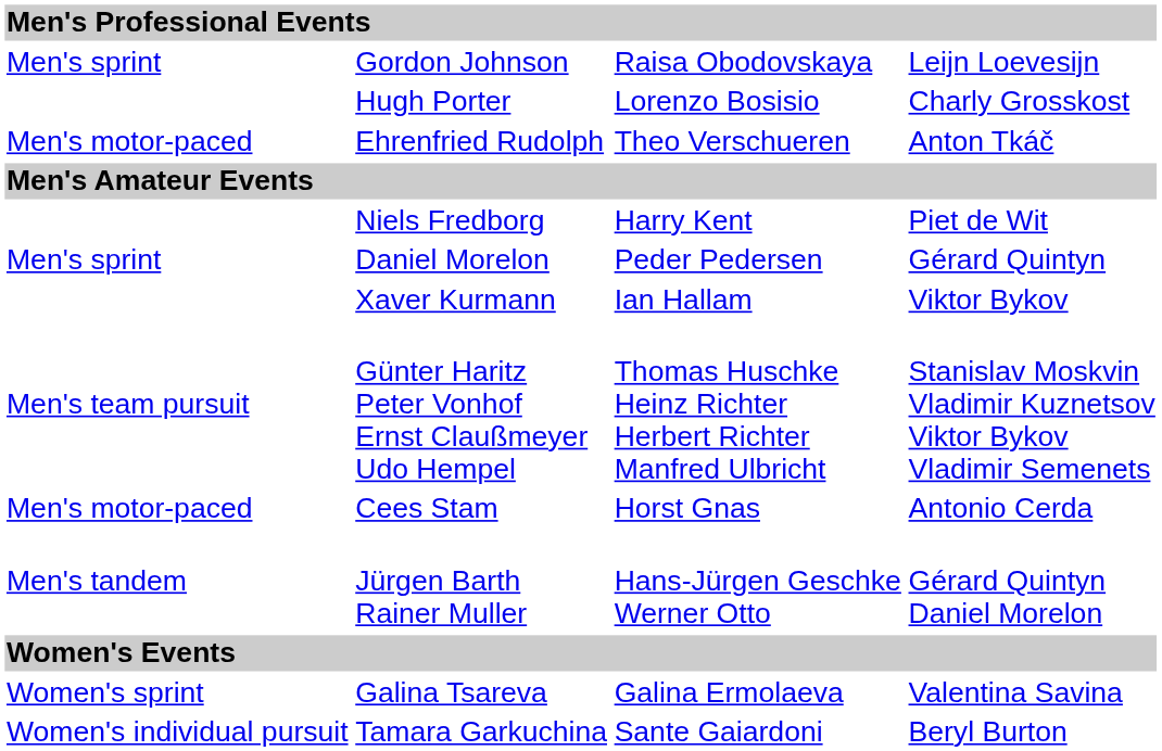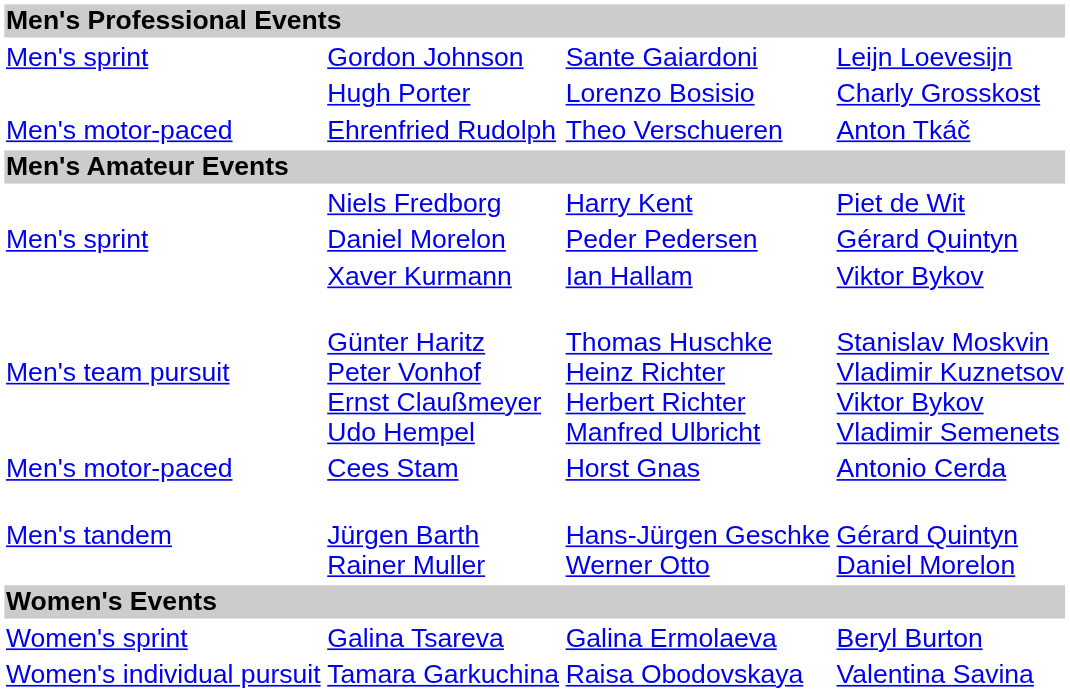 <table>
 <tr style="background:#ccc;">
 <td colspan=7><strong>Men's Professional Events</strong></td>
 </tr>
 <tr>
 <td><a href='#'>Men's sprint</a> <br></td>
 <td><a href='#'>Gordon Johnson</a><br></td>
-<td><a href='#'>Raisa Obodovskaya</a><br></td>
+<td><a href='#'>Sante Gaiardoni</a><br></td>
 <td><a href='#'>Leijn Loevesijn</a><br></td>
 </tr>
 <tr>
 <td><br></td>
 <td><a href='#'>Hugh Porter</a><br></td>
 <td><a href='#'>Lorenzo Bosisio</a><br></td>
 <td><a href='#'>Charly Grosskost</a><br></td>
 </tr>
 <tr>
 <td><a href='#'>Men's motor-paced</a><br></td>
 <td><a href='#'>Ehrenfried Rudolph</a><br></td>
 <td><a href='#'>Theo Verschueren</a><br></td>
 <td><a href='#'>Anton Tkáč</a> <br></td>
 </tr>
 <tr style="background:#ccc;">
 <td colspan=7><strong>Men's Amateur Events</strong></td>
 </tr>
 <tr>
 <td><br></td>
 <td><a href='#'>Niels Fredborg</a><br></td>
 <td><a href='#'>Harry Kent</a><br></td>
 <td><a href='#'>Piet de Wit</a><br></td>
 </tr>
 <tr>
 <td><a href='#'>Men's sprint</a> <br></td>
 <td><a href='#'>Daniel Morelon</a> <br></td>
 <td><a href='#'>Peder Pedersen</a><br></td>
 <td><a href='#'>Gérard Quintyn</a> <br></td>
 </tr>
 <tr>
 <td><br></td>
 <td><a href='#'>Xaver Kurmann</a><br></td>
 <td><a href='#'>Ian Hallam</a><br></td>
 <td><a href='#'>Viktor Bykov</a><br></td>
 </tr>
 <tr>
 <td><a href='#'>Men's team pursuit</a><br></td>
 <td> <br> <a href='#'>Günter Haritz</a><br> <a href='#'>Peter Vonhof</a><br>  <a href='#'>Ernst Claußmeyer</a><br>  <a href='#'>Udo Hempel</a></td>
 <td> <br> <a href='#'>Thomas Huschke</a><br>  <a href='#'>Heinz Richter</a><br>  <a href='#'>Herbert Richter</a><br>  <a href='#'>Manfred Ulbricht</a></td>
 <td> <br> <a href='#'>Stanislav Moskvin</a><br>  <a href='#'>Vladimir Kuznetsov</a><br>  <a href='#'>Viktor Bykov</a><br>  <a href='#'>Vladimir Semenets</a></td>
 </tr>
 <tr>
 <td><a href='#'>Men's motor-paced</a><br></td>
 <td><a href='#'>Cees Stam</a><br></td>
 <td><a href='#'>Horst Gnas</a><br></td>
 <td><a href='#'>Antonio Cerda</a><br></td>
 </tr>
 <tr>
 <td><a href='#'>Men's tandem</a><br></td>
 <td> <br><a href='#'>Jürgen Barth</a><br> <a href='#'>Rainer Muller</a></td>
 <td> <br><a href='#'>Hans-Jürgen Geschke</a><br> <a href='#'>Werner Otto</a></td>
 <td> <br><a href='#'>Gérard Quintyn</a><br> <a href='#'>Daniel Morelon</a></td>
 </tr>
 <tr style="background:#ccc;">
 <td colspan=7><strong>Women's Events</strong></td>
 </tr>
 <tr>
 <td><a href='#'>Women's sprint</a><br></td>
 <td><a href='#'>Galina Tsareva</a><br></td>
 <td><a href='#'>Galina Ermolaeva</a><br></td>
-<td><a href='#'>Valentina Savina</a><br></td>
+<td><a href='#'>Beryl Burton</a><br></td>
 </tr>
 <tr>
 <td><a href='#'>Women's individual pursuit</a><br></td>
 <td><a href='#'>Tamara Garkuchina</a><br></td>
-<td><a href='#'>Sante Gaiardoni</a><br></td>
-<td><a href='#'>Beryl Burton</a><br></td>
+<td><a href='#'>Raisa Obodovskaya</a><br></td>
+<td><a href='#'>Valentina Savina</a><br></td>
 </tr>
 </table>
